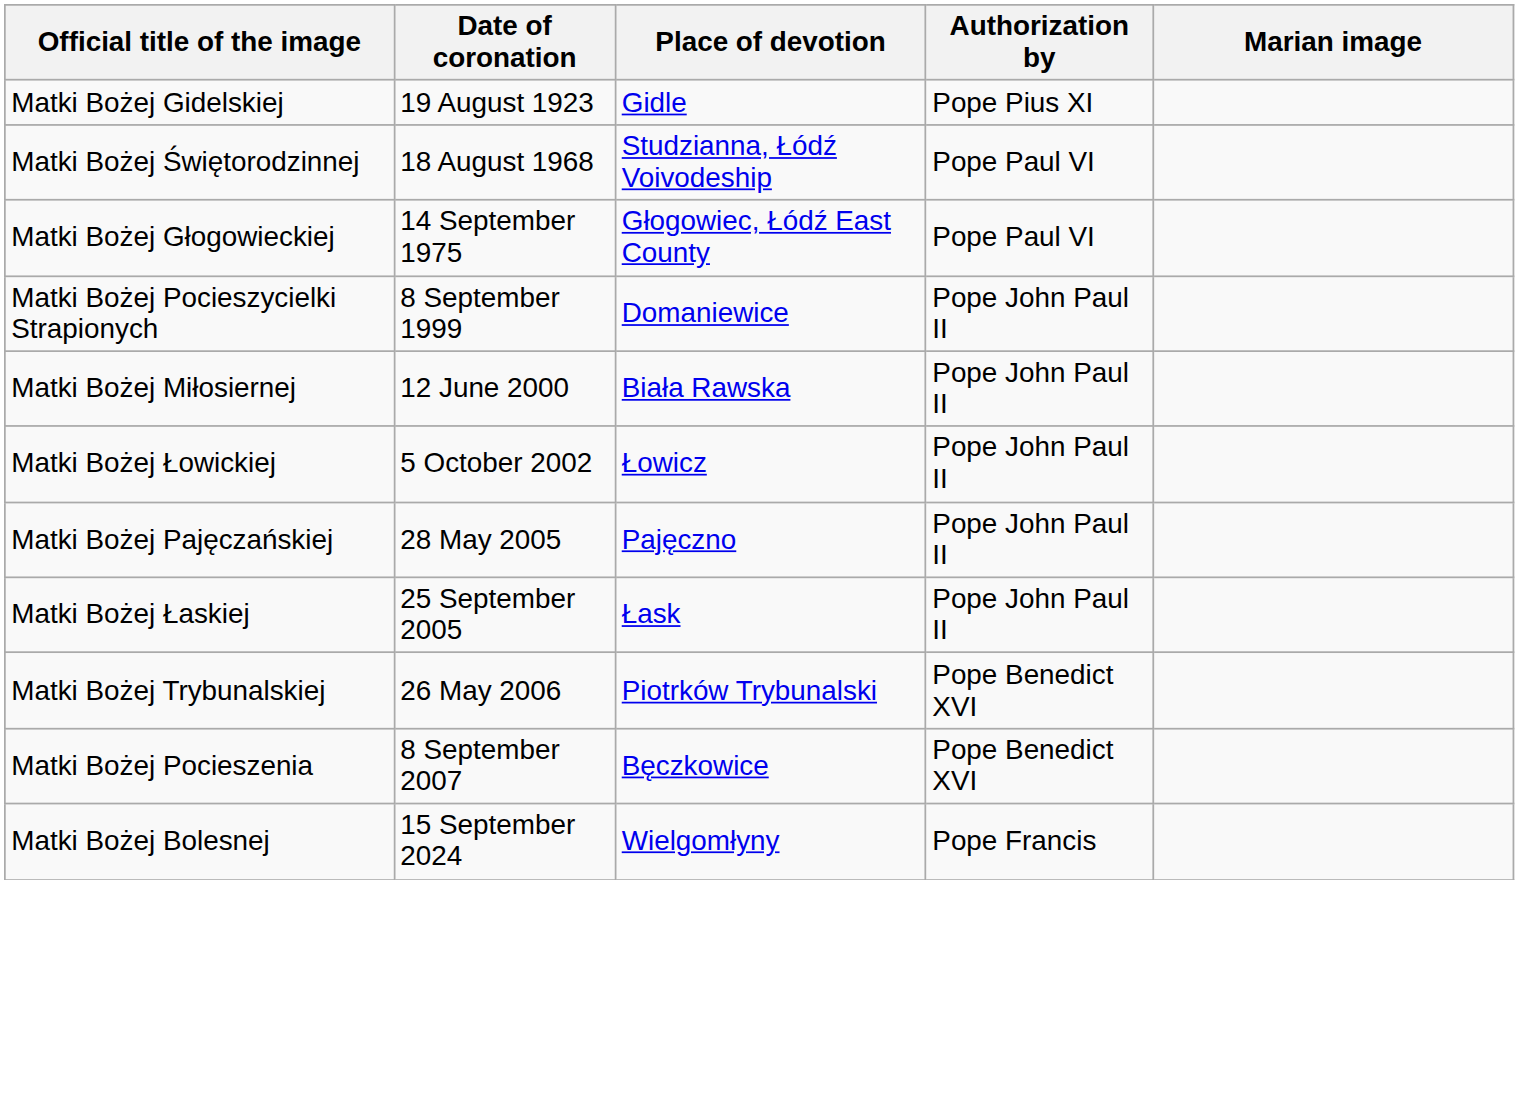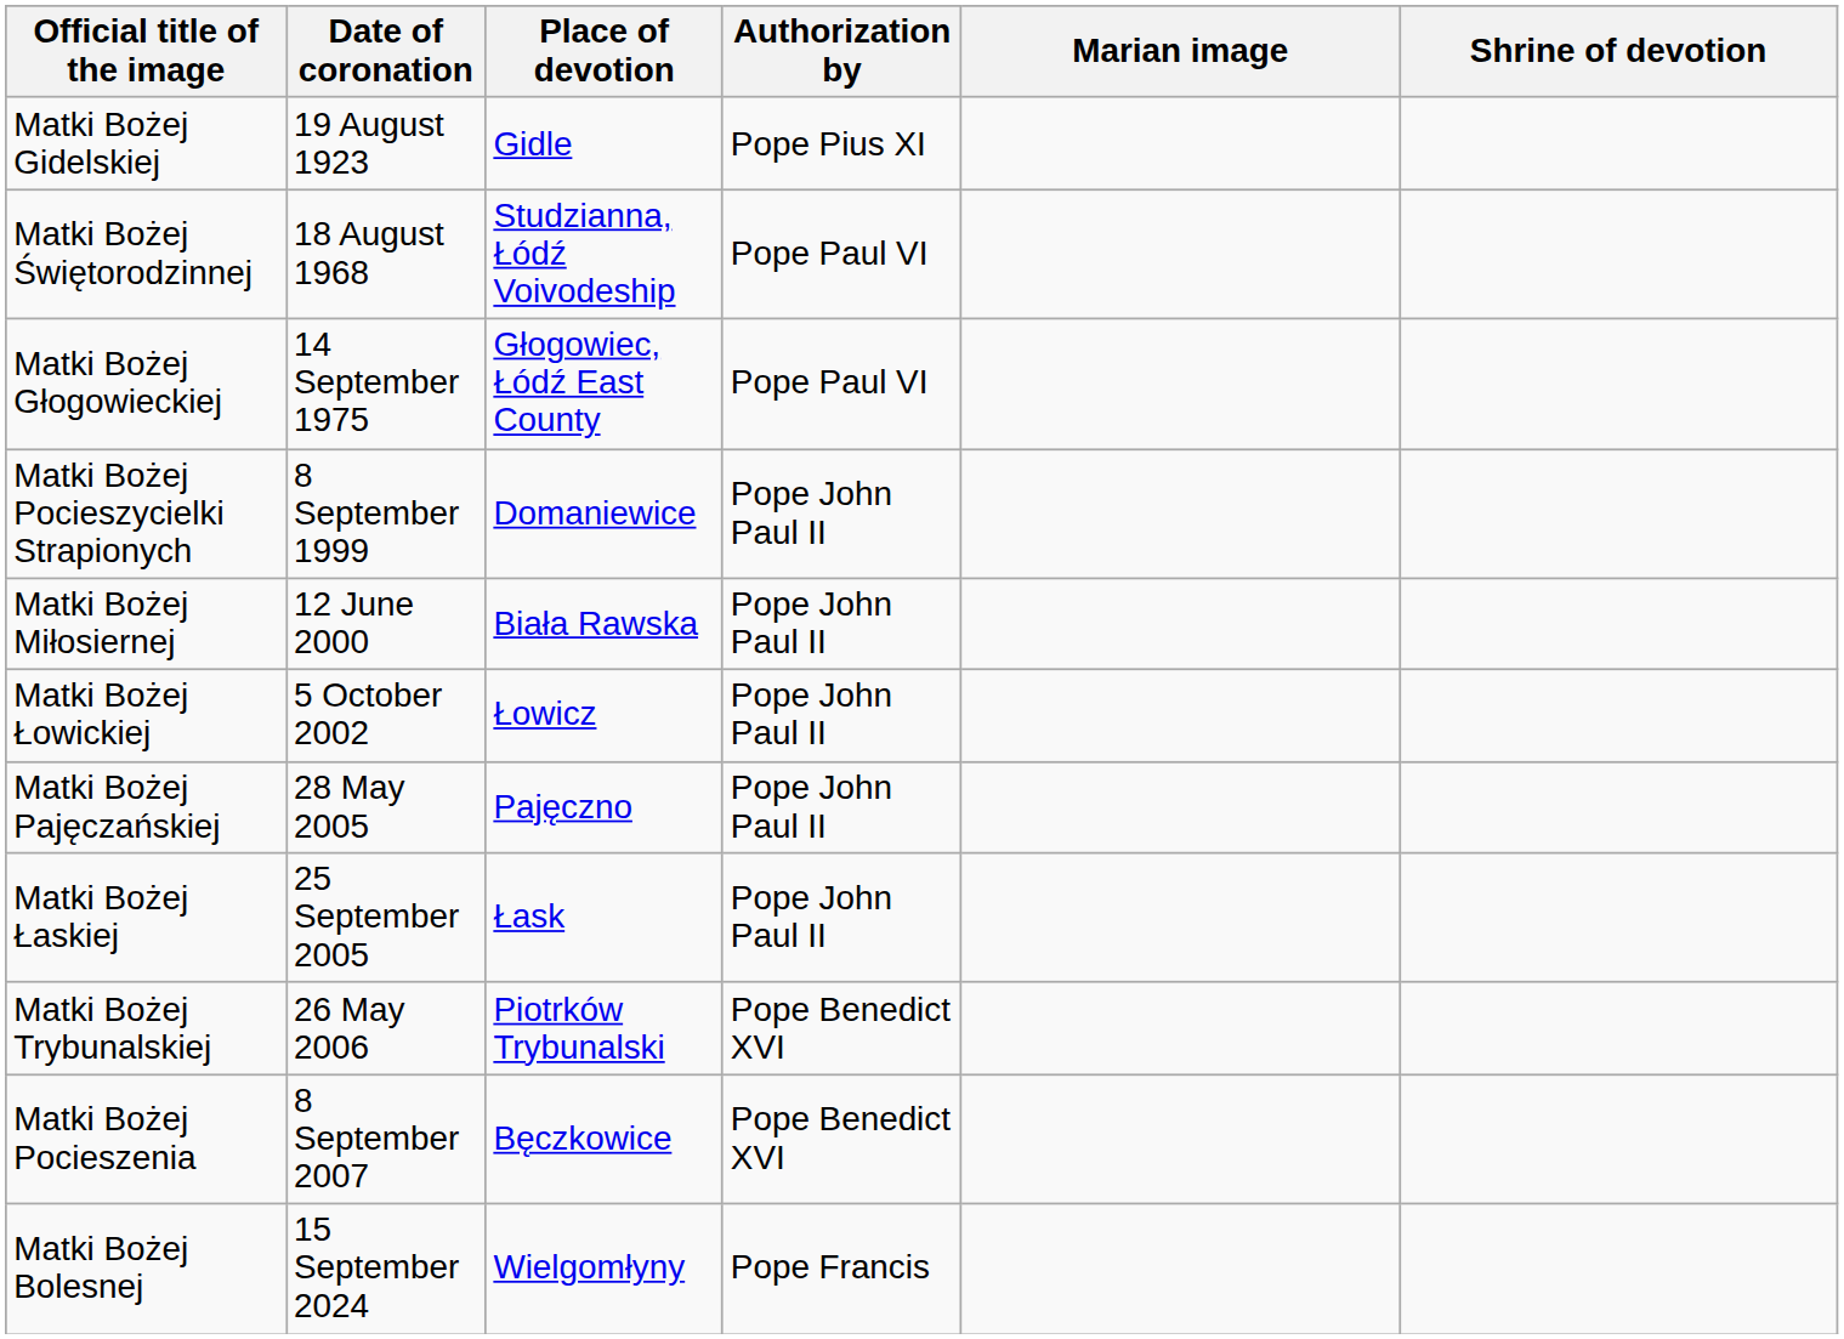 <table class="wikitable sortable">
 <tr>
 <th>Official title of the image</th>
 <th data-sort-type="date">Date of coronation</th>
 <th>Place of devotion</th>
 <th>Authorization by</th>
 <th width=200px class=unsortable>Marian image</th>
+<th width=200px class=unsortable>Shrine of devotion</th>
 </tr>
 <tr>
 <td>Matki Bożej Gidelskiej</td>
 <td>19 August 1923</td>
 <td><a href='#'>Gidle</a></td>
 <td>Pope Pius XI</td>
+<td></td>
 <td></td>
 </tr>
 <tr>
 <td>Matki Bożej Świętorodzinnej</td>
 <td>18 August 1968</td>
 <td><a href='#'>Studzianna, Łódź Voivodeship</a></td>
 <td>Pope Paul VI</td>
 <td></td>
+<td></td>
 </tr>
 <tr>
 <td>Matki Bożej Głogowieckiej</td>
 <td>14 September 1975</td>
 <td><a href='#'>Głogowiec, Łódź East County</a></td>
 <td>Pope Paul VI</td>
+<td></td>
 <td></td>
 </tr>
 <tr>
 <td>Matki Bożej Pocieszycielki Strapionych</td>
 <td>8 September 1999</td>
 <td><a href='#'>Domaniewice</a></td>
 <td>Pope John Paul II</td>
 <td></td>
+<td></td>
 </tr>
 <tr>
 <td>Matki Bożej Miłosiernej</td>
 <td>12 June 2000</td>
 <td><a href='#'>Biała Rawska</a></td>
 <td>Pope John Paul II</td>
+<td></td>
 <td></td>
 </tr>
 <tr>
 <td>Matki Bożej Łowickiej</td>
 <td>5 October 2002</td>
 <td><a href='#'>Łowicz</a></td>
 <td>Pope John Paul II</td>
 <td></td>
+<td></td>
 </tr>
 <tr>
 <td>Matki Bożej Pajęczańskiej</td>
 <td>28 May 2005</td>
 <td><a href='#'>Pajęczno</a></td>
 <td>Pope John Paul II</td>
+<td></td>
 <td></td>
 </tr>
 <tr>
 <td>Matki Bożej Łaskiej</td>
 <td>25 September 2005</td>
 <td><a href='#'>Łask</a></td>
 <td>Pope John Paul II</td>
 <td></td>
+<td></td>
 </tr>
 <tr>
 <td>Matki Bożej Trybunalskiej</td>
 <td>26 May 2006</td>
 <td><a href='#'>Piotrków Trybunalski</a></td>
 <td>Pope Benedict XVI</td>
+<td></td>
 <td></td>
 </tr>
 <tr>
 <td>Matki Bożej Pocieszenia</td>
 <td>8 September 2007</td>
 <td><a href='#'>Bęczkowice</a></td>
 <td>Pope Benedict XVI</td>
 <td></td>
+<td></td>
 </tr>
 <tr>
 <td>Matki Bożej Bolesnej</td>
 <td>15 September 2024</td>
 <td><a href='#'>Wielgomłyny</a></td>
 <td>Pope Francis</td>
 <td></td>
+<td></td>
 </tr>
 </table>
